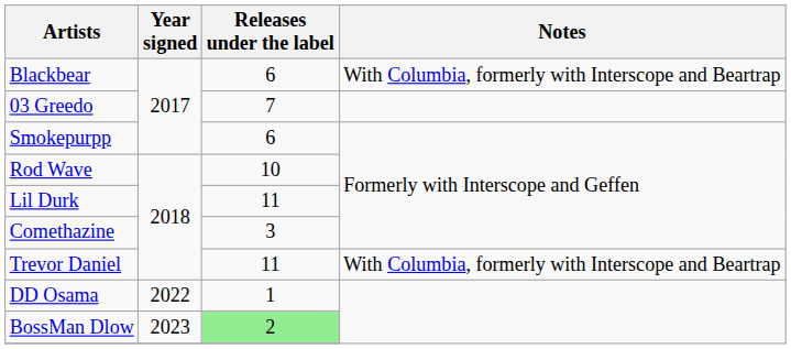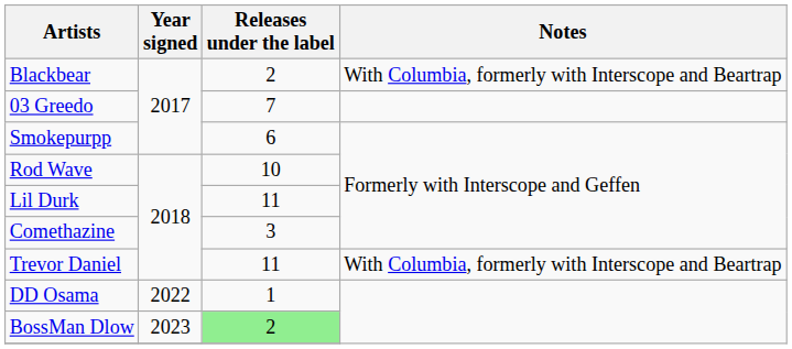 <table class="wikitable sortable">
 <tr>
 <th>Artists</th>
 <th>Year<br>signed</th>
 <th>Releases<br>under the label</th>
 <th class="unsortable">Notes</th>
 </tr>
 <tr>
 <td><a href='#'>Blackbear</a></td>
 <td rowspan="3" style="text-align:center;">2017</td>
-<td style="text-align:center;">6</td>
+<td style="text-align:center;">2</td>
 <td>With <a href='#'>Columbia</a>, formerly with Interscope and Beartrap</td>
 </tr>
 <tr>
 <td><a href='#'>03 Greedo</a></td>
 <td style="text-align:center;">7</td>
 </tr>
 <tr>
 <td><a href='#'>Smokepurpp</a></td>
 <td style="text-align:center;">6</td>
 <td rowspan="4">Formerly with Interscope and Geffen</td>
 </tr>
 <tr>
 <td><a href='#'>Rod Wave</a></td>
 <td rowspan="4" style="text-align:center;">2018</td>
 <td style="text-align:center;">10</td>
 </tr>
 <tr>
 <td><a href='#'>Lil Durk</a></td>
 <td style="text-align:center;">11</td>
 </tr>
 <tr>
 <td><a href='#'>Comethazine</a></td>
 <td style="text-align:center;">3</td>
 </tr>
 <tr>
 <td><a href='#'>Trevor Daniel</a></td>
 <td style="text-align:center;">11</td>
 <td>With <a href='#'>Columbia</a>, formerly with Interscope and Beartrap</td>
 </tr>
 <tr>
 <td><a href='#'>DD Osama</a></td>
 <td rowspan="1" style="text-align:center;">2022</td>
 <td style="text-align:center;">1</td>
 </tr>
 <tr>
 <td><a href='#'>BossMan Dlow</a></td>
 <td rowspan="1" style="text-align:center;">2023</td>
 <td style="background: lightgreen; text-align:center;">2</td>
 </tr>
 <tr>
 </tr>
 </table>
